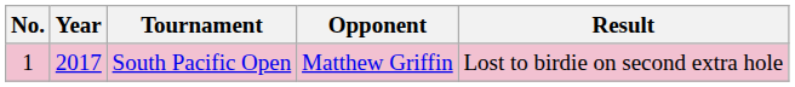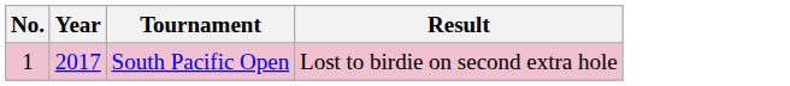 <table class="wikitable" style="font-size:95%;">
 <tr>
 <th>No.</th>
 <th>Year</th>
 <th>Tournament</th>
-<th>Opponent</th>
 <th>Result</th>
 </tr>
 <tr style="background:#F2C1D1;">
 <td align=center>1</td>
 <td><a href='#'>2017</a></td>
 <td><a href='#'>South Pacific Open</a></td>
-<td> <a href='#'>Matthew Griffin</a></td>
 <td>Lost to birdie on second extra hole</td>
 </tr>
 </table>
